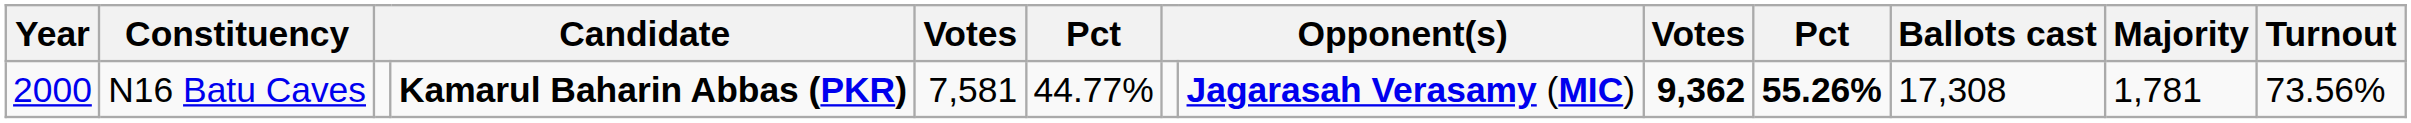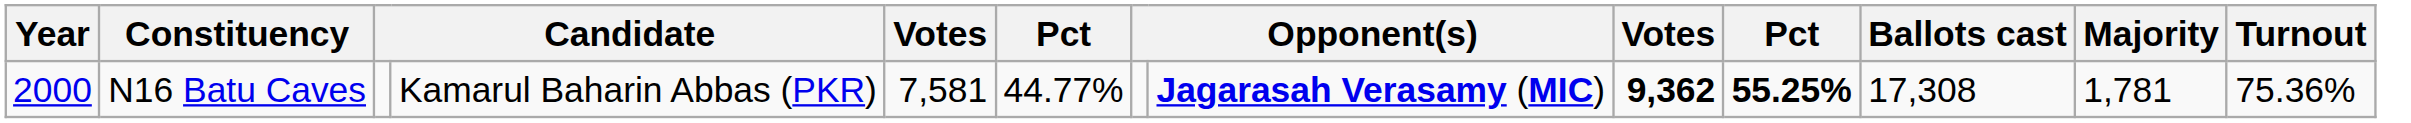 <table class="wikitable" style="margin:0.5em ; font-size:95%">
 <tr>
 <th>Year</th>
 <th>Constituency</th>
 <th colspan=2>Candidate</th>
 <th>Votes</th>
 <th>Pct</th>
 <th colspan=2>Opponent(s)</th>
 <th>Votes</th>
 <th>Pct</th>
 <th>Ballots cast</th>
 <th>Majority</th>
 <th>Turnout</th>
 </tr>
 <tr>
 <td><a href='#'>2000</a></td>
 <td>N16 <a href='#'>Batu Caves</a></td>
 <td></td>
-<td><strong>Kamarul Baharin Abbas (<a href='#'>PKR</a>)</strong></td>
+<td>Kamarul Baharin Abbas (<a href='#'>PKR</a>)</td>
 <td align=right>7,581</td>
 <td>44.77%</td>
 <td></td>
 <td><strong><a href='#'>Jagarasah Verasamy</a></strong> (<a href='#'><strong>MIC</strong></a>)</td>
 <td align=right><strong>9,362</strong></td>
-<td><strong>55.26%</strong></td>
+<td><strong>55.25%</strong></td>
 <td>17,308</td>
 <td>1,781</td>
-<td>73.56%</td>
+<td>75.36%</td>
 </tr>
 </table>
